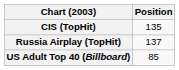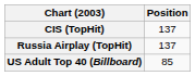 <table class="wikitable sortable plainrowheaders" style="text-align:center">
 <tr>
 <th scope="col">Chart (2003)</th>
 <th scope="col">Position</th>
 </tr>
 <tr>
 <th scope="row">CIS (TopHit)</th>
-<td>135</td>
+<td>137</td>
 </tr>
 <tr>
 <th scope="row">Russia Airplay (TopHit)</th>
 <td>137</td>
 </tr>
 <tr>
 <th scope="row">US Adult Top 40 (<em>Billboard</em>)</th>
 <td>85</td>
 </tr>
 </table>
